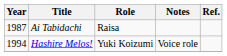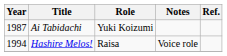 <table class=wikitable>
 <tr>
 <th>Year</th>
 <th>Title</th>
 <th>Role</th>
 <th>Notes</th>
 <th>Ref.</th>
 </tr>
 <tr>
 <td>1987</td>
 <td><em>Ai Tabidachi</em></td>
-<td>Raisa</td>
+<td>Yuki Koizumi</td>
 <td></td>
 <td></td>
 </tr>
 <tr>
 <td>1994</td>
 <td><em><a href='#'>Hashire Melos!</a></em></td>
-<td>Yuki Koizumi</td>
+<td>Raisa</td>
 <td>Voice role</td>
 <td></td>
 </tr>
 <tr>
 </tr>
 </table>
